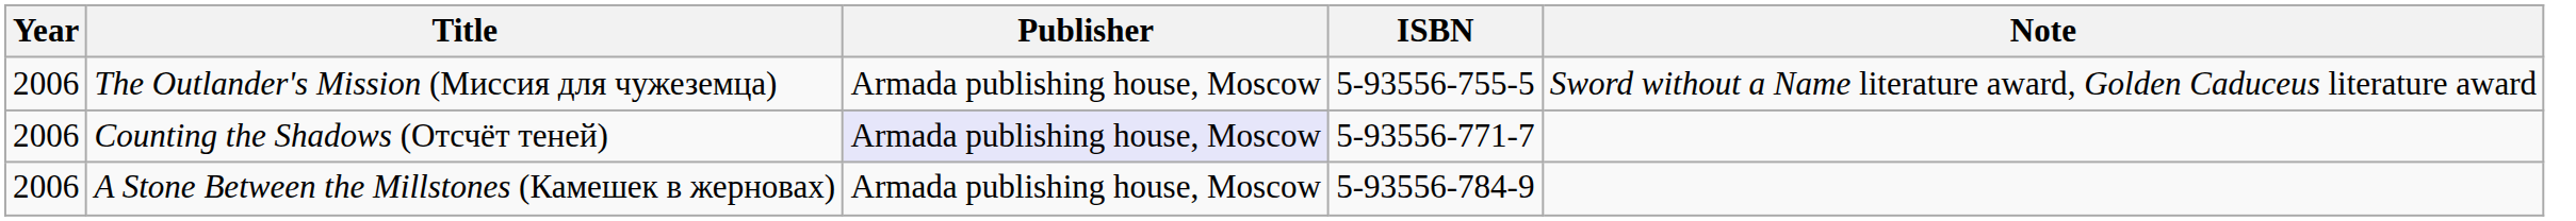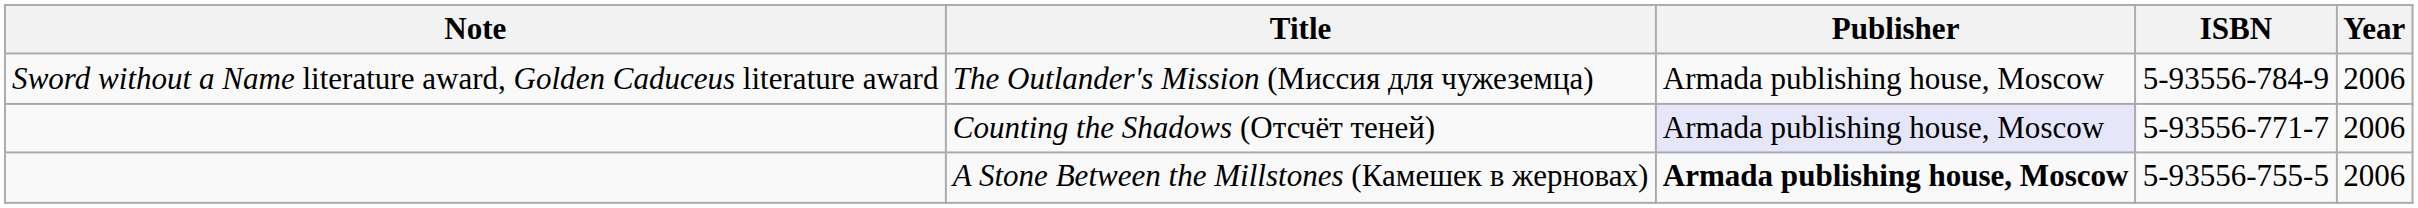 <table class="wikitable sortable">
 <tr>
-<th>Year</th>
+<th>Note</th>
 <th>Title</th>
 <th>Publisher</th>
 <th>ISBN</th>
-<th>Note</th>
+<th>Year</th>
 </tr>
 <tr>
-<td>2006</td>
+<td><em>Sword without a Name</em> literature award, <em>Golden Caduceus</em> literature award</td>
 <td><em>The Outlander's Mission</em> (Миссия для чужеземца)</td>
 <td>Armada publishing house, Moscow</td>
-<td>5-93556-755-5</td>
-<td><em>Sword without a Name</em> literature award, <em>Golden Caduceus</em> literature award</td>
+<td>5-93556-784-9</td>
+<td>2006</td>
 </tr>
 <tr>
-<td>2006</td>
+<td></td>
 <td><em>Counting the Shadows</em> (Отсчёт теней)</td>
 <td style="background: lavender;">Armada publishing house, Moscow</td>
 <td>5-93556-771-7</td>
-<td></td>
+<td>2006</td>
 </tr>
 <tr>
+<td></td>
+<td><em>A Stone Between the Millstones</em> (Камешек в жерновах)</td>
+<td><strong>Armada publishing house, Moscow</strong></td>
+<td>5-93556-755-5</td>
 <td>2006</td>
-<td><em>A Stone Between the Millstones</em> (Камешек в жерновах)</td>
-<td>Armada publishing house, Moscow</td>
-<td>5-93556-784-9</td>
-<td></td>
 </tr>
 </table>
